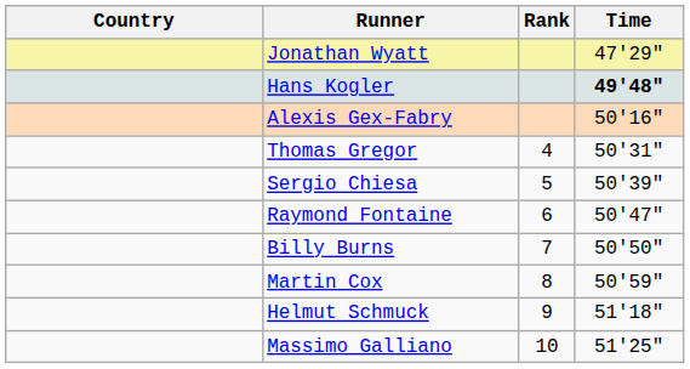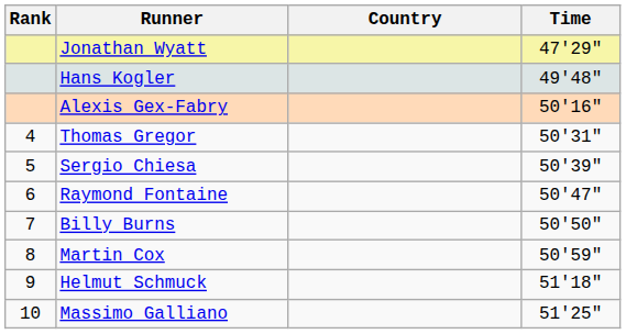 <table class="wikitable" style="text-align:center; font-size: 90%; border: gray solid 1px;border-collapse:collapse;">
 <tr bgcolor="#E4E4E4">
+<th style="border-bottom:1px solid #AAAAAA" width=10>Rank</th>
+<th style="border-bottom:1px solid #AAAAAA" width=150>Runner</th>
 <th style="border-bottom:1px solid #AAAAAA" width=150>Country</th>
-<th style="border-bottom:1px solid #AAAAAA" width=150>Runner</th>
-<th style="border-bottom:1px solid #AAAAAA" width=10>Rank</th>
 <th style="border-bottom:1px solid #AAAAAA" width=60>Time</th>
 </tr>
 <tr bgcolor=F7F6A8>
+<td></td>
+<td align=left><a href='#'>Jonathan Wyatt</a></td>
 <td align=left></td>
-<td align=left><a href='#'>Jonathan Wyatt</a></td>
-<td></td>
 <td>47'29"</td>
 </tr>
 <tr bgcolor=DCE5E5>
+<td></td>
+<td align=left><a href='#'>Hans Kogler</a></td>
 <td align=left></td>
-<td align=left><a href='#'>Hans Kogler</a></td>
-<td></td>
-<td><strong>49'48"</strong></td>
+<td>49'48"</td>
 </tr>
 <tr bgcolor=FFDAB9>
+<td></td>
+<td align=left><a href='#'>Alexis Gex-Fabry</a></td>
 <td align=left></td>
-<td align=left><a href='#'>Alexis Gex-Fabry</a></td>
-<td></td>
 <td>50'16"</td>
 </tr>
 <tr>
+<td>4</td>
+<td align=left><a href='#'>Thomas Gregor</a></td>
 <td align=left></td>
-<td align=left><a href='#'>Thomas Gregor</a></td>
-<td>4</td>
 <td>50'31"</td>
 </tr>
 <tr>
+<td>5</td>
+<td align=left><a href='#'>Sergio Chiesa</a></td>
 <td align=left></td>
-<td align=left><a href='#'>Sergio Chiesa</a></td>
-<td>5</td>
 <td>50'39"</td>
 </tr>
 <tr>
+<td>6</td>
+<td align=left><a href='#'>Raymond Fontaine</a></td>
 <td align=left></td>
-<td align=left><a href='#'>Raymond Fontaine</a></td>
-<td>6</td>
 <td>50'47"</td>
 </tr>
 <tr>
+<td>7</td>
+<td align=left><a href='#'>Billy Burns</a></td>
 <td align=left></td>
-<td align=left><a href='#'>Billy Burns</a></td>
-<td>7</td>
 <td>50'50"</td>
 </tr>
 <tr>
+<td>8</td>
+<td align=left><a href='#'>Martin Cox</a></td>
 <td align=left></td>
-<td align=left><a href='#'>Martin Cox</a></td>
-<td>8</td>
 <td>50'59"</td>
 </tr>
 <tr>
+<td>9</td>
+<td align=left><a href='#'>Helmut Schmuck</a></td>
 <td align=left></td>
-<td align=left><a href='#'>Helmut Schmuck</a></td>
-<td>9</td>
 <td>51'18"</td>
 </tr>
 <tr>
+<td>10</td>
+<td align=left><a href='#'>Massimo Galliano</a></td>
 <td align=left></td>
-<td align=left><a href='#'>Massimo Galliano</a></td>
-<td>10</td>
 <td>51'25"</td>
 </tr>
 </table>
